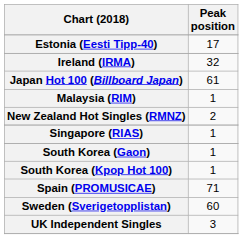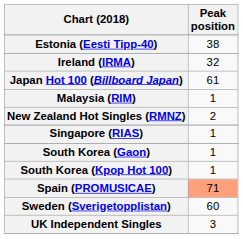 <table class="wikitable sortable plainrowheaders" style="text-align:center">
 <tr>
 <th scope="col">Chart (2018)</th>
 <th scope="col">Peak<br> position</th>
 </tr>
 <tr>
 </tr>
 <tr>
 <th scope="row">Estonia (<a href='#'>Eesti Tipp-40</a>)</th>
-<td>17</td>
+<td>38</td>
 </tr>
 <tr>
 </tr>
 <tr>
 </tr>
 <tr>
 <th scope="row">Ireland (<a href='#'>IRMA</a>)</th>
 <td>32</td>
 </tr>
 <tr>
 <th scope="row">Japan <a href='#'>Hot 100</a> (<em><a href='#'>Billboard Japan</a></em>)</th>
 <td>61</td>
 </tr>
 <tr>
 <th scope="row">Malaysia (<a href='#'>RIM</a>)</th>
 <td>1</td>
 </tr>
 <tr>
 <th scope="row">New Zealand Hot Singles (<a href='#'>RMNZ</a>)</th>
 <td>2</td>
 </tr>
 <tr>
 </tr>
 <tr>
 <th scope="row">Singapore (<a href='#'>RIAS</a>)</th>
 <td>1</td>
 </tr>
 <tr>
 </tr>
 <tr>
 </tr>
 <tr>
 <th scope="row">South Korea (<a href='#'>Gaon</a>)</th>
 <td>1</td>
 </tr>
 <tr>
 <th scope="row">South Korea (<a href='#'>Kpop Hot 100</a>)</th>
 <td>1</td>
 </tr>
 <tr>
 <th scope="row">Spain (<a href='#'>PROMUSICAE</a>)</th>
-<td>71</td>
+<td style="background: lightsalmon;">71</td>
 </tr>
 <tr>
 <th scope="row">Sweden (<a href='#'>Sverigetopplistan</a>)</th>
 <td>60</td>
 </tr>
 <tr>
 <th scope="row">UK Independent Singles</th>
 <td>3</td>
 </tr>
 <tr>
 </tr>
 <tr>
 </tr>
 </table>
